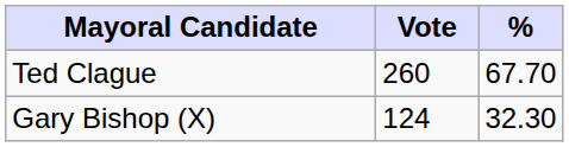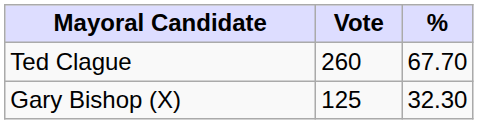 <table class="wikitable">
 <tr>
 <th style="background:#ddf; width:200px;">Mayoral Candidate </th>
 <th style="background:#ddf; width:50px;">Vote</th>
 <th style="background:#ddf; width:30px;">%</th>
 </tr>
 <tr>
 <td>Ted Clague</td>
 <td>260</td>
 <td>67.70</td>
 </tr>
 <tr>
 <td>Gary Bishop (X)</td>
-<td>124</td>
+<td>125</td>
 <td>32.30</td>
 </tr>
 </table>
